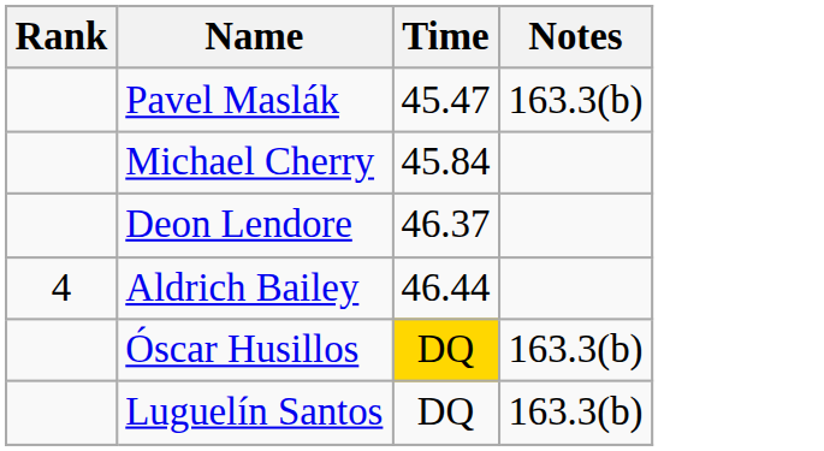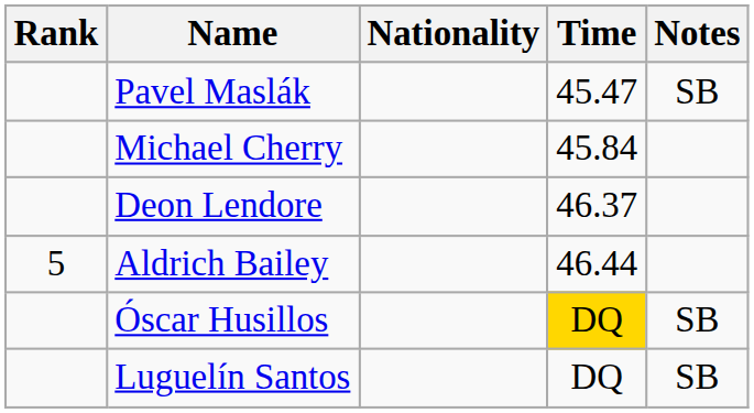 <table class="wikitable sortable" style="text-align:center">
 <tr>
 <th>Rank</th>
 <th>Name</th>
+<th>Nationality</th>
 <th>Time</th>
 <th>Notes</th>
 </tr>
 <tr>
 <td></td>
 <td align=left><a href='#'>Pavel Maslák</a></td>
+<td align=left></td>
 <td>45.47</td>
-<td>163.3(b)</td>
+<td>SB</td>
 </tr>
 <tr>
 <td></td>
 <td align=left><a href='#'>Michael Cherry</a></td>
+<td align=left></td>
 <td>45.84</td>
 <td></td>
 </tr>
 <tr>
 <td></td>
 <td align=left><a href='#'>Deon Lendore</a></td>
+<td align=left></td>
 <td>46.37</td>
 <td></td>
 </tr>
 <tr>
-<td>4</td>
+<td>5</td>
 <td align=left><a href='#'>Aldrich Bailey</a></td>
+<td align=left></td>
 <td>46.44</td>
 <td></td>
 </tr>
 <tr>
 <td></td>
 <td align=left><a href='#'>Óscar Husillos</a></td>
+<td align=left></td>
 <td style="background: gold;">DQ</td>
-<td>163.3(b)</td>
+<td>SB</td>
 </tr>
 <tr>
 <td></td>
 <td align=left><a href='#'>Luguelín Santos</a></td>
+<td align=left></td>
 <td>DQ</td>
-<td>163.3(b)</td>
+<td>SB</td>
 </tr>
 </table>
